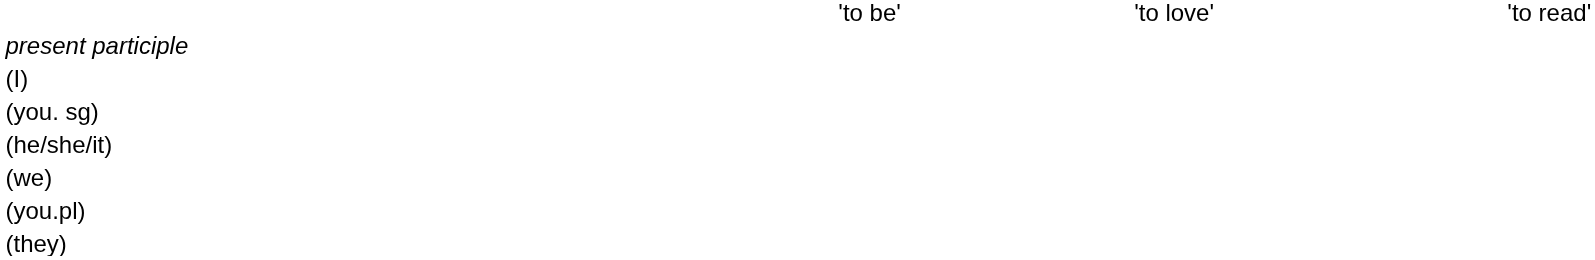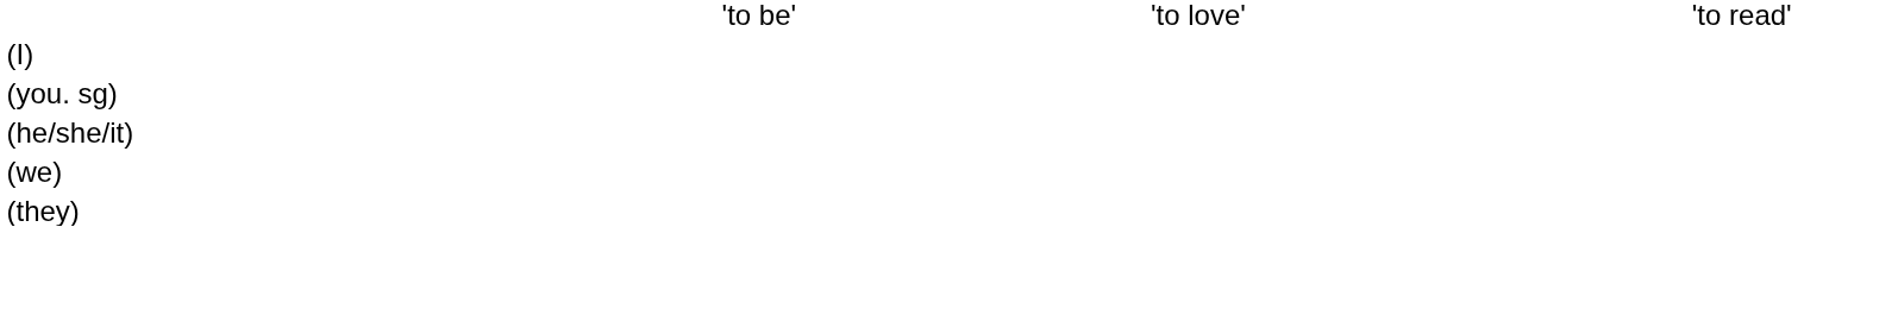 <table width=100%>
 <tr valign=top>
 <td> </td>
 <td><br><br>'to be'</td>
 <td><br><br>'to love'</td>
 <td><br><br>'to read'</td>
-</tr>
-<tr valign=bottom>
-<td><em>present participle</em></td>
-<td></td>
-<td></td>
-<td></td>
 </tr>
 <tr valign=bottom>
 <td> (I)</td>
 <td></td>
 <td></td>
 <td></td>
 </tr>
 <tr valign=bottom>
 <td> (you. sg)</td>
 <td></td>
 <td></td>
 <td></td>
 </tr>
 <tr valign=bottom>
 <td> (he/she/it)</td>
 <td></td>
 <td></td>
 <td></td>
 </tr>
 <tr valign=bottom>
 <td> (we)</td>
 <td></td>
 <td></td>
 <td></td>
 </tr>
 <tr valign=bottom>
-<td> (you.pl)</td>
-<td></td>
-<td></td>
-<td></td>
-</tr>
-<tr valign=bottom>
 <td> (they)</td>
 <td></td>
 <td></td>
 <td></td>
 </tr>
 </table>
